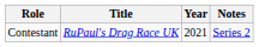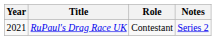 <table class="wikitable plainrowheaders sortable">
 <tr>
+<th scope="col">Year</th>
+<th scope="col">Title</th>
 <th scope="col">Role</th>
-<th scope="col">Title</th>
-<th scope="col">Year</th>
 <th scope="col">Notes</th>
 </tr>
 <tr>
+<td>2021</td>
+<td><em><a href='#'>RuPaul's Drag Race UK</a></em></td>
 <td>Contestant</td>
-<td><em><a href='#'>RuPaul's Drag Race UK</a></em></td>
-<td>2021</td>
 <td><a href='#'>Series 2</a></td>
 </tr>
 </table>
